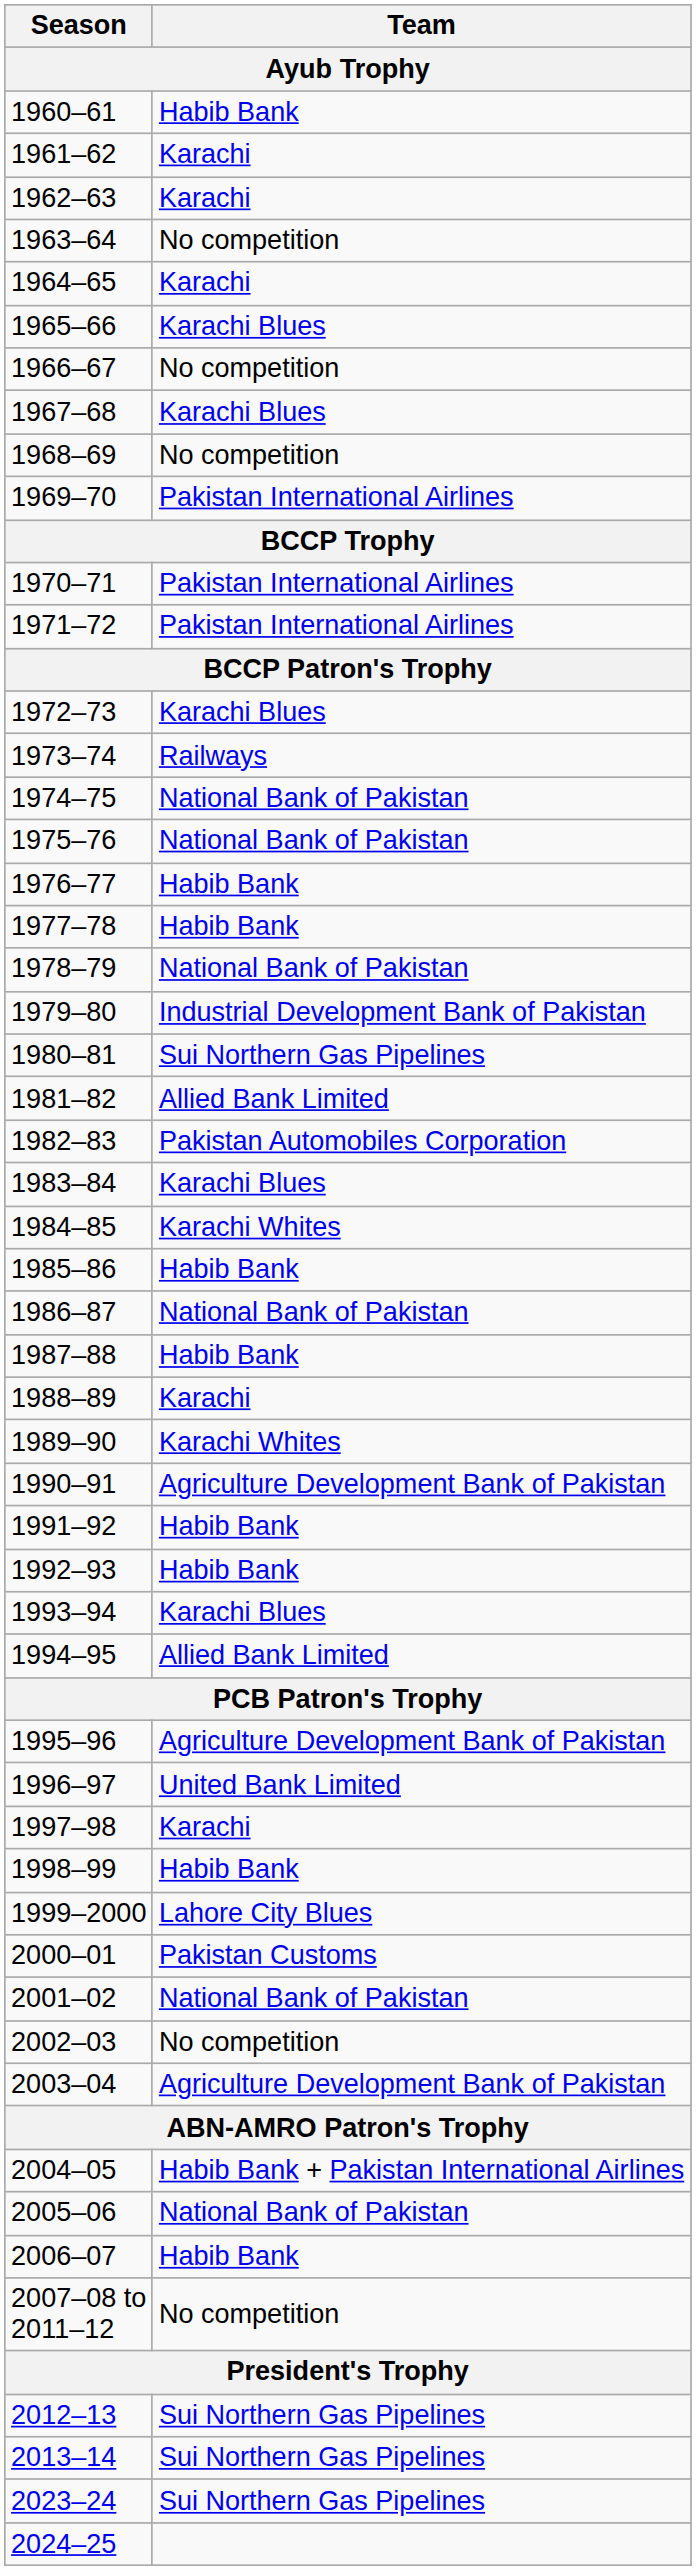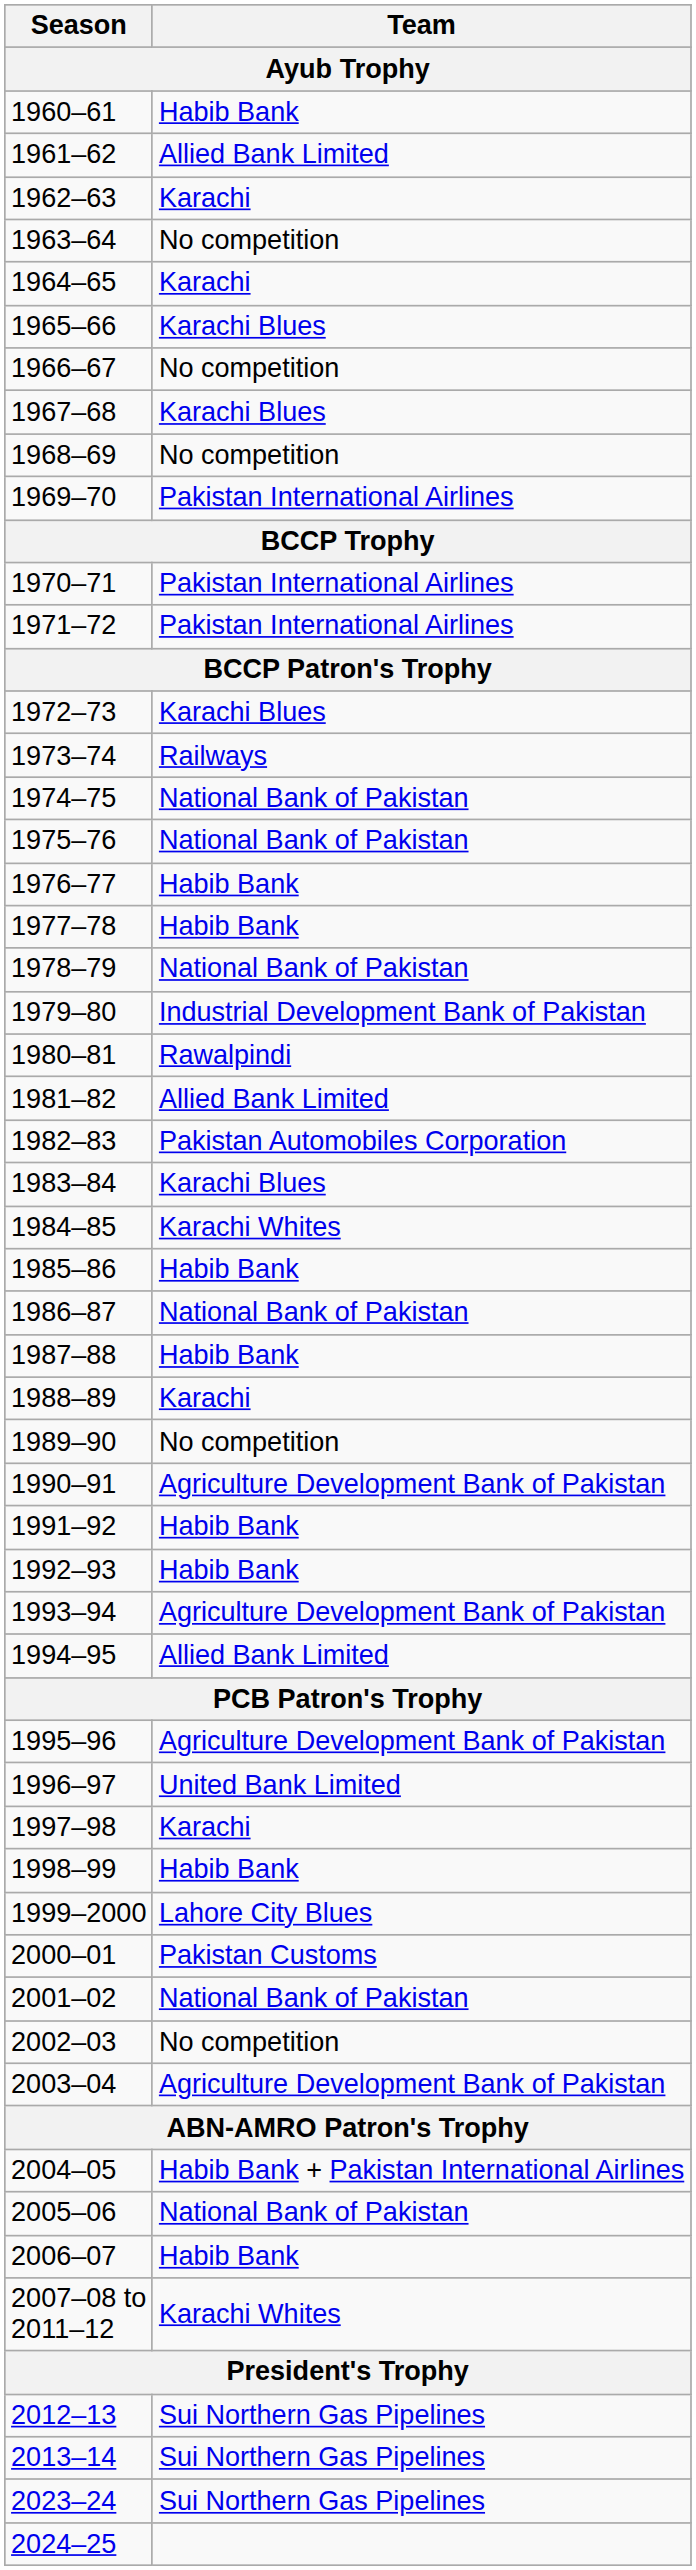 <table class="wikitable">
 <tr>
 <th>Season</th>
 <th>Team</th>
 </tr>
 <tr>
 <th ! colspan=2>Ayub Trophy</th>
 </tr>
 <tr>
 <td>1960–61</td>
 <td><a href='#'>Habib Bank</a></td>
 </tr>
 <tr>
 <td>1961–62</td>
-<td><a href='#'>Karachi</a></td>
+<td><a href='#'>Allied Bank Limited</a></td>
 </tr>
 <tr>
 <td>1962–63</td>
 <td><a href='#'>Karachi</a></td>
 </tr>
 <tr>
 <td>1963–64</td>
 <td>No competition</td>
 </tr>
 <tr>
 <td>1964–65</td>
 <td><a href='#'>Karachi</a></td>
 </tr>
 <tr>
 <td>1965–66</td>
 <td><a href='#'>Karachi Blues</a></td>
 </tr>
 <tr>
 <td>1966–67</td>
 <td>No competition</td>
 </tr>
 <tr>
 <td>1967–68</td>
 <td><a href='#'>Karachi Blues</a></td>
 </tr>
 <tr>
 <td>1968–69</td>
 <td>No competition</td>
 </tr>
 <tr>
 <td>1969–70</td>
 <td><a href='#'>Pakistan International Airlines</a></td>
 </tr>
 <tr>
 <th ! colspan=2>BCCP Trophy</th>
 </tr>
 <tr>
 <td>1970–71</td>
 <td><a href='#'>Pakistan International Airlines</a></td>
 </tr>
 <tr>
 <td>1971–72</td>
 <td><a href='#'>Pakistan International Airlines</a></td>
 </tr>
 <tr>
 <th ! colspan=2>BCCP Patron's Trophy</th>
 </tr>
 <tr>
 <td>1972–73</td>
 <td><a href='#'>Karachi Blues</a></td>
 </tr>
 <tr>
 <td>1973–74</td>
 <td><a href='#'>Railways</a></td>
 </tr>
 <tr>
 <td>1974–75</td>
 <td><a href='#'>National Bank of Pakistan</a></td>
 </tr>
 <tr>
 <td>1975–76</td>
 <td><a href='#'>National Bank of Pakistan</a></td>
 </tr>
 <tr>
 <td>1976–77</td>
 <td><a href='#'>Habib Bank</a></td>
 </tr>
 <tr>
 <td>1977–78</td>
 <td><a href='#'>Habib Bank</a></td>
 </tr>
 <tr>
 <td>1978–79</td>
 <td><a href='#'>National Bank of Pakistan</a></td>
 </tr>
 <tr>
 <td>1979–80</td>
 <td><a href='#'>Industrial Development Bank of Pakistan</a></td>
 </tr>
 <tr>
 <td>1980–81</td>
-<td><a href='#'>Sui Northern Gas Pipelines</a></td>
+<td><a href='#'>Rawalpindi</a></td>
 </tr>
 <tr>
 <td>1981–82</td>
 <td><a href='#'>Allied Bank Limited</a></td>
 </tr>
 <tr>
 <td>1982–83</td>
 <td><a href='#'>Pakistan Automobiles Corporation</a></td>
 </tr>
 <tr>
 <td>1983–84</td>
 <td><a href='#'>Karachi Blues</a></td>
 </tr>
 <tr>
 <td>1984–85</td>
 <td><a href='#'>Karachi Whites</a></td>
 </tr>
 <tr>
 <td>1985–86</td>
 <td><a href='#'>Habib Bank</a></td>
 </tr>
 <tr>
 <td>1986–87</td>
 <td><a href='#'>National Bank of Pakistan</a></td>
 </tr>
 <tr>
 <td>1987–88</td>
 <td><a href='#'>Habib Bank</a></td>
 </tr>
 <tr>
 <td>1988–89</td>
 <td><a href='#'>Karachi</a></td>
 </tr>
 <tr>
 <td>1989–90</td>
-<td><a href='#'>Karachi Whites</a></td>
+<td>No competition</td>
 </tr>
 <tr>
 <td>1990–91</td>
 <td><a href='#'>Agriculture Development Bank of Pakistan</a></td>
 </tr>
 <tr>
 <td>1991–92</td>
 <td><a href='#'>Habib Bank</a></td>
 </tr>
 <tr>
 <td>1992–93</td>
 <td><a href='#'>Habib Bank</a></td>
 </tr>
 <tr>
 <td>1993–94</td>
-<td><a href='#'>Karachi Blues</a></td>
+<td><a href='#'>Agriculture Development Bank of Pakistan</a></td>
 </tr>
 <tr>
 <td>1994–95</td>
 <td><a href='#'>Allied Bank Limited</a></td>
 </tr>
 <tr>
 <th ! colspan=2>PCB Patron's Trophy</th>
 </tr>
 <tr>
 <td>1995–96</td>
 <td><a href='#'>Agriculture Development Bank of Pakistan</a></td>
 </tr>
 <tr>
 <td>1996–97</td>
 <td><a href='#'>United Bank Limited</a></td>
 </tr>
 <tr>
 <td>1997–98</td>
 <td><a href='#'>Karachi</a></td>
 </tr>
 <tr>
 <td>1998–99</td>
 <td><a href='#'>Habib Bank</a></td>
 </tr>
 <tr>
 <td>1999–2000</td>
 <td><a href='#'>Lahore City Blues</a></td>
 </tr>
 <tr>
 <td>2000–01</td>
 <td><a href='#'>Pakistan Customs</a></td>
 </tr>
 <tr>
 <td>2001–02</td>
 <td><a href='#'>National Bank of Pakistan</a></td>
 </tr>
 <tr>
 <td>2002–03</td>
 <td>No competition</td>
 </tr>
 <tr>
 <td>2003–04</td>
 <td><a href='#'>Agriculture Development Bank of Pakistan</a></td>
 </tr>
 <tr>
 <th ! colspan=2>ABN-AMRO Patron's Trophy</th>
 </tr>
 <tr>
 <td>2004–05</td>
 <td><a href='#'>Habib Bank</a> + <a href='#'>Pakistan International Airlines</a></td>
 </tr>
 <tr>
 <td>2005–06</td>
 <td><a href='#'>National Bank of Pakistan</a></td>
 </tr>
 <tr>
 <td>2006–07</td>
 <td><a href='#'>Habib Bank</a></td>
 </tr>
 <tr>
 <td>2007–08 to<br>2011–12</td>
-<td>No competition</td>
+<td><a href='#'>Karachi Whites</a></td>
 </tr>
 <tr>
 <th ! colspan=2>President's Trophy</th>
 </tr>
 <tr>
 <td><a href='#'>2012–13</a></td>
 <td><a href='#'>Sui Northern Gas Pipelines</a></td>
 </tr>
 <tr>
 <td><a href='#'>2013–14</a></td>
 <td><a href='#'>Sui Northern Gas Pipelines</a></td>
 </tr>
 <tr>
 <td><a href='#'>2023–24</a></td>
 <td><a href='#'>Sui Northern Gas Pipelines</a></td>
 </tr>
 <tr>
 <td><a href='#'>2024–25</a></td>
 <td></td>
 </tr>
 </table>
